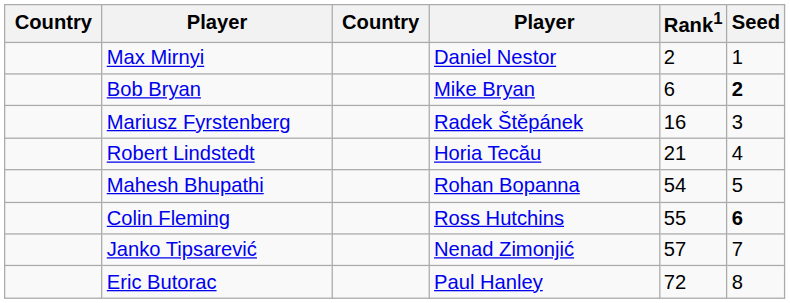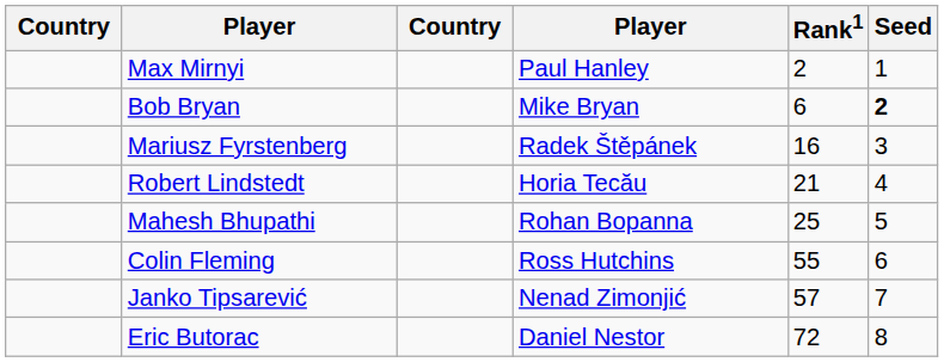 <table class="sortable wikitable">
 <tr>
 <th width="70">Country</th>
 <th width="175">Player</th>
 <th width="70">Country</th>
 <th width="175">Player</th>
 <th>Rank<sup>1</sup></th>
 <th>Seed</th>
 </tr>
 <tr>
 <td></td>
 <td><a href='#'>Max Mirnyi</a></td>
 <td></td>
-<td><a href='#'>Daniel Nestor</a></td>
+<td><a href='#'>Paul Hanley</a></td>
 <td>2</td>
 <td>1</td>
 </tr>
 <tr>
 <td></td>
 <td><a href='#'>Bob Bryan</a></td>
 <td></td>
 <td><a href='#'>Mike Bryan</a></td>
 <td>6</td>
 <td><strong>2</strong></td>
 </tr>
 <tr>
 <td></td>
 <td><a href='#'>Mariusz Fyrstenberg</a></td>
 <td></td>
 <td><a href='#'>Radek Štěpánek</a></td>
 <td>16</td>
 <td>3</td>
 </tr>
 <tr>
 <td></td>
 <td><a href='#'>Robert Lindstedt</a></td>
 <td></td>
 <td><a href='#'>Horia Tecău</a></td>
 <td>21</td>
 <td>4</td>
 </tr>
 <tr>
 <td></td>
 <td><a href='#'>Mahesh Bhupathi</a></td>
 <td></td>
 <td><a href='#'>Rohan Bopanna</a></td>
-<td>54</td>
+<td>25</td>
 <td>5</td>
 </tr>
 <tr>
 <td></td>
 <td><a href='#'>Colin Fleming</a></td>
 <td></td>
 <td><a href='#'>Ross Hutchins</a></td>
 <td>55</td>
-<td><strong>6</strong></td>
+<td>6</td>
 </tr>
 <tr>
 <td></td>
 <td><a href='#'>Janko Tipsarević</a></td>
 <td></td>
 <td><a href='#'>Nenad Zimonjić</a></td>
 <td>57</td>
 <td>7</td>
 </tr>
 <tr>
 <td></td>
 <td><a href='#'>Eric Butorac</a></td>
 <td></td>
-<td><a href='#'>Paul Hanley</a></td>
+<td><a href='#'>Daniel Nestor</a></td>
 <td>72</td>
 <td>8</td>
 </tr>
 </table>
